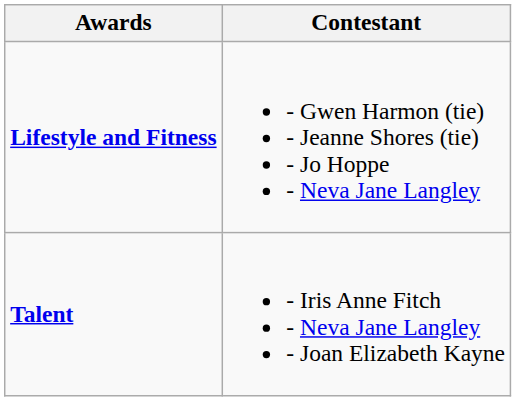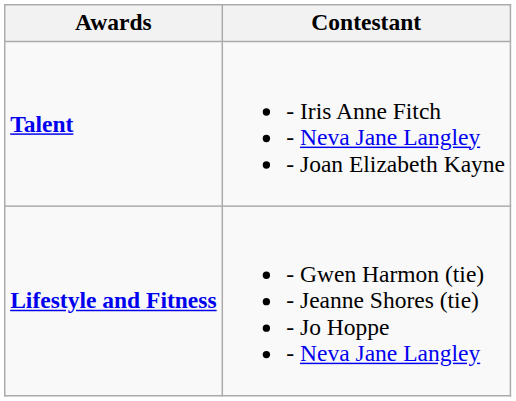 <table class="wikitable">
 <tr>
 <th>Awards</th>
 <th>Contestant</th>
 </tr>
 <tr>
+<td><strong><a href='#'>Talent</a></strong></td>
+<td><br><ul><li> - Iris Anne Fitch</li><li> - <a href='#'>Neva Jane Langley</a></li><li> - Joan Elizabeth Kayne</li></ul></td>
+</tr>
+<tr>
 <td><strong><a href='#'>Lifestyle and Fitness</a></strong></td>
 <td><br><ul><li> - Gwen Harmon (tie)</li><li> - Jeanne Shores (tie)</li><li> - Jo Hoppe</li><li> - <a href='#'>Neva Jane Langley</a></li></ul></td>
 </tr>
-<tr>
-<td><strong><a href='#'>Talent</a></strong></td>
-<td><br><ul><li> - Iris Anne Fitch</li><li> - <a href='#'>Neva Jane Langley</a></li><li> - Joan Elizabeth Kayne</li></ul></td>
-</tr>
 </table>
